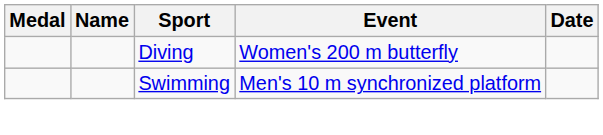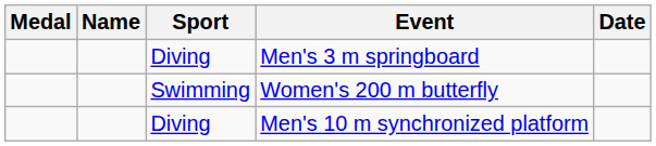 <table class="wikitable sortable" style="font-size:90%">
 <tr>
 <th>Medal</th>
 <th>Name</th>
 <th>Sport</th>
 <th>Event</th>
 <th>Date</th>
 </tr>
 <tr>
 <td></td>
 <td></td>
 <td><a href='#'>Diving</a></td>
+<td><a href='#'>Men's 3 m springboard</a></td>
+<td></td>
+</tr>
+<tr>
+<td></td>
+<td></td>
+<td><a href='#'>Swimming</a></td>
 <td><a href='#'>Women's 200 m butterfly</a></td>
 <td></td>
 </tr>
 <tr>
 <td></td>
 <td><br></td>
-<td><a href='#'>Swimming</a></td>
+<td><a href='#'>Diving</a></td>
 <td><a href='#'>Men's 10 m synchronized platform</a></td>
 <td></td>
 </tr>
 </table>
